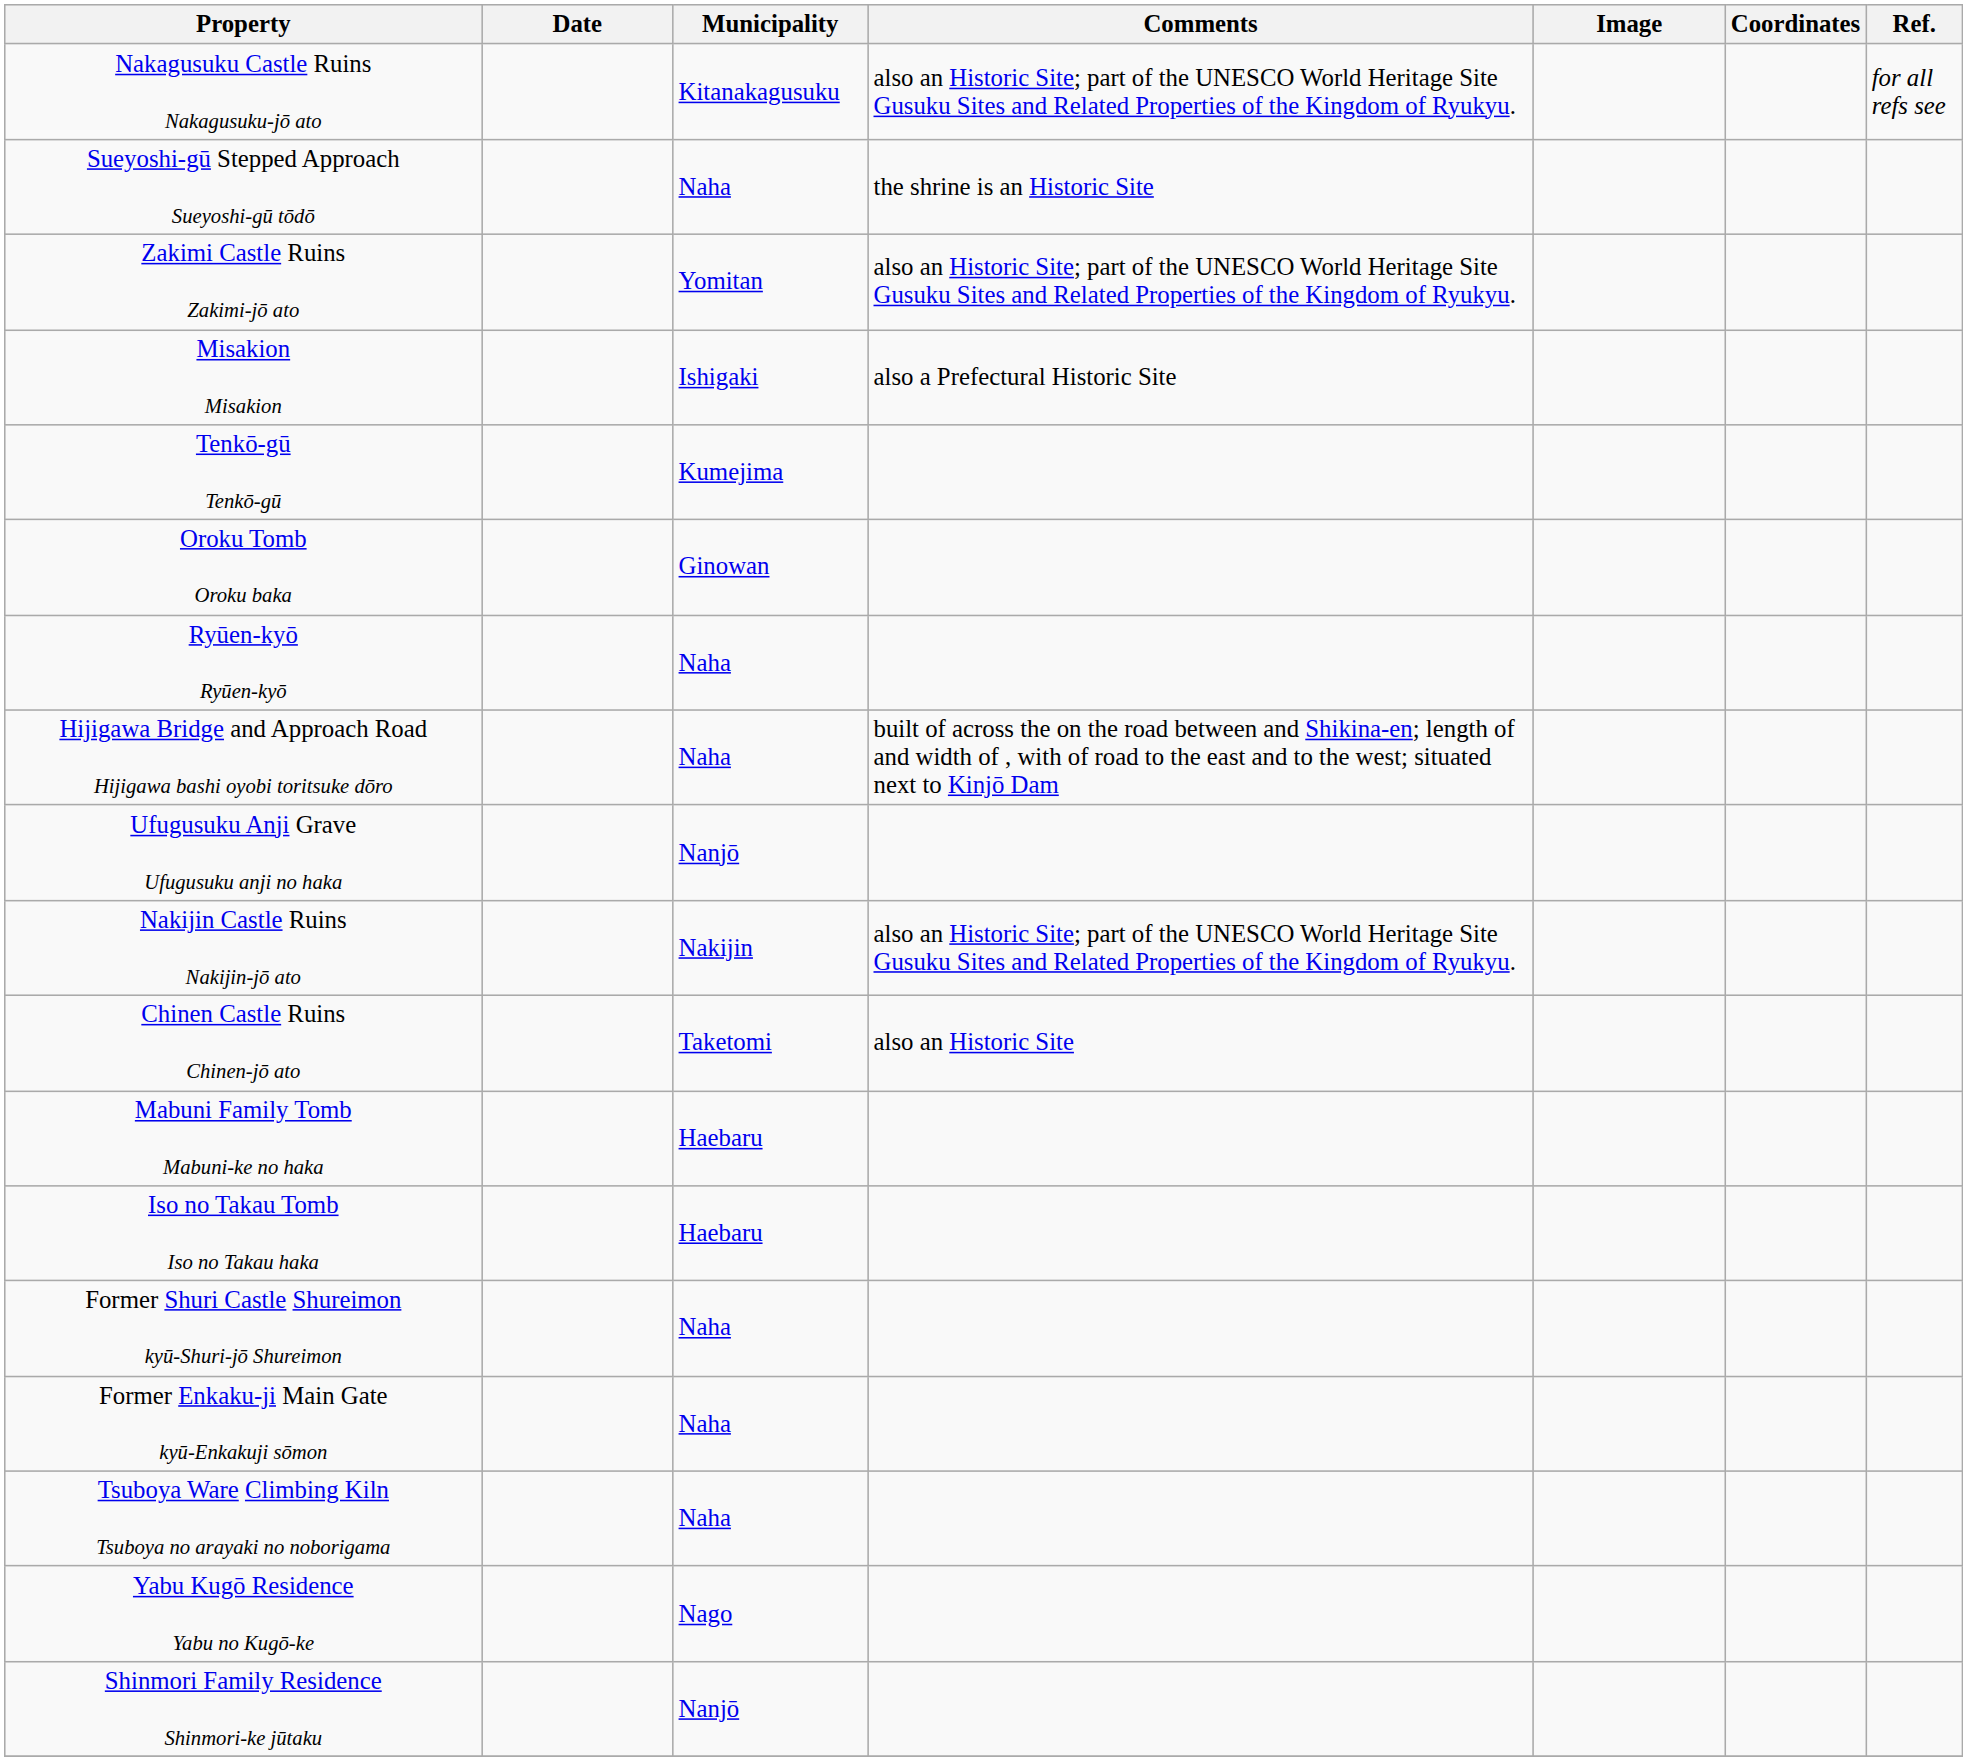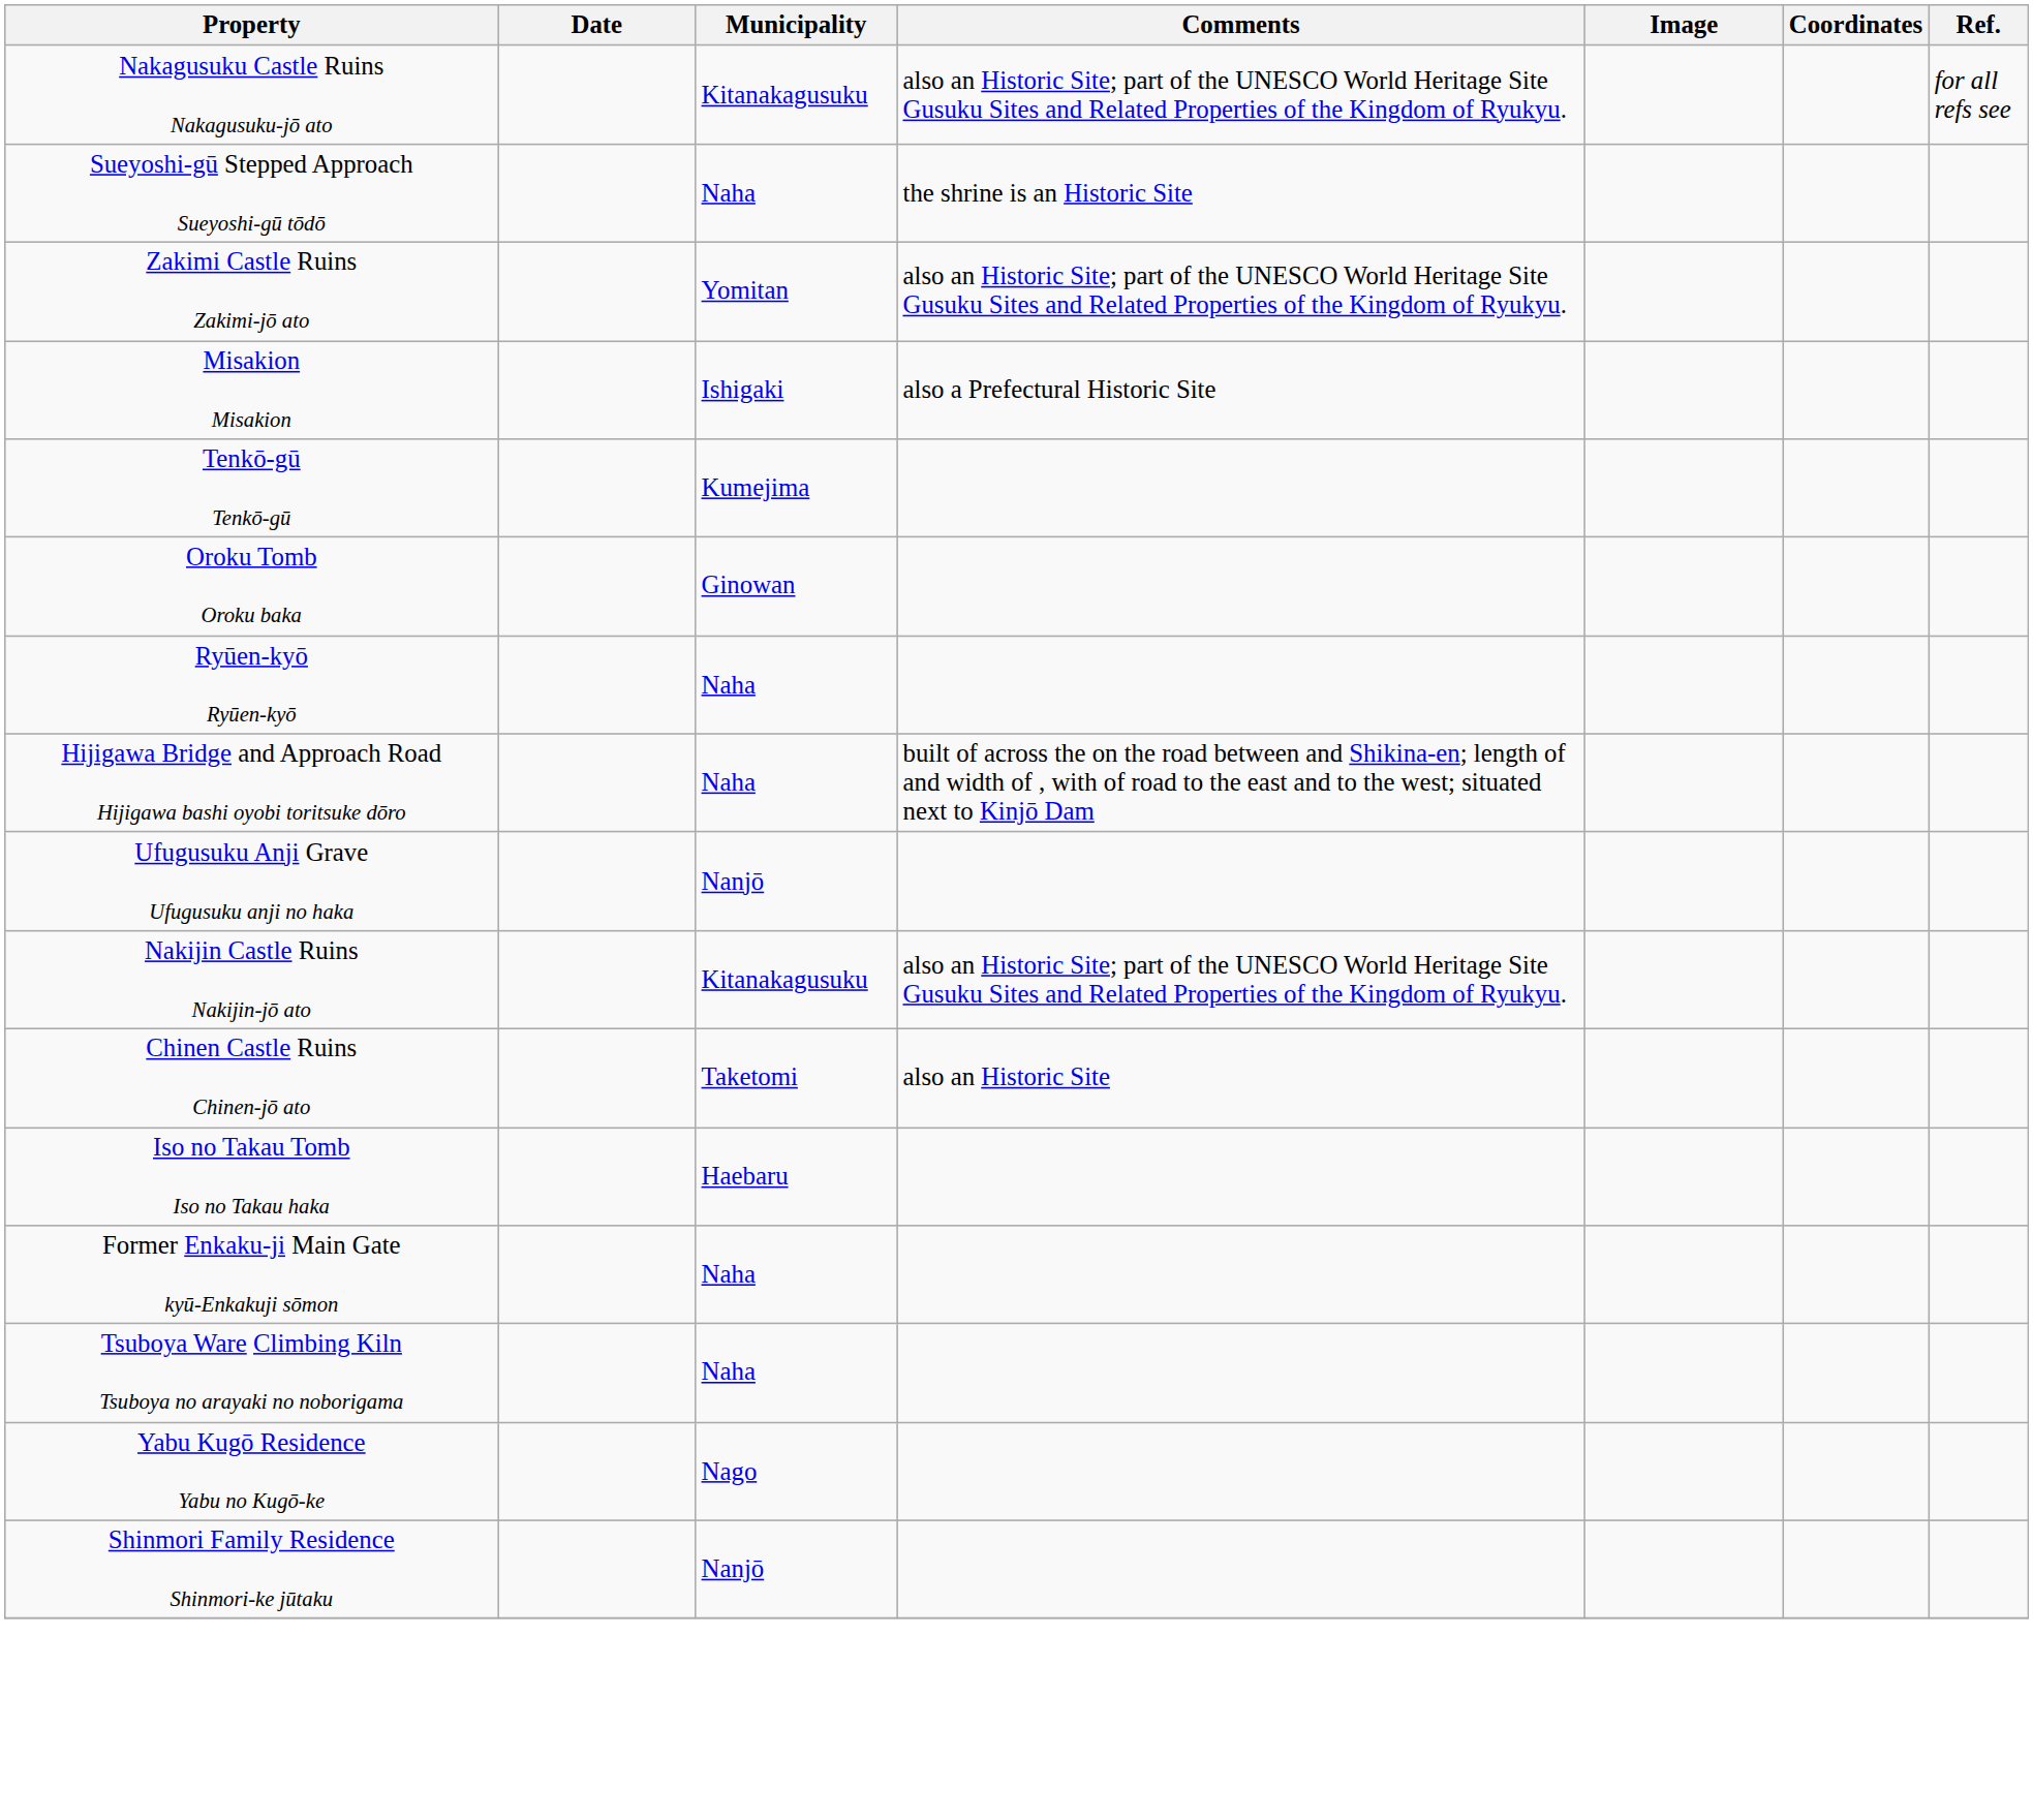 <table class="wikitable sortable"  style="width:100%;">
 <tr>
 <th width="25%" align="left">Property</th>
 <th width="10%" align="left" data-sort-type="number">Date</th>
 <th width="10%" align="left">Municipality</th>
 <th width="35%" align="left" class="unsortable">Comments</th>
 <th width="10%" align="left" class="unsortable">Image</th>
 <th width="5%" align="left" class="unsortable">Coordinates</th>
 <th width="5%" align="left" class="unsortable">Ref.</th>
 </tr>
 <tr>
 <td align="center"><a href='#'>Nakagusuku Castle</a> Ruins<br><br><small><em>Nakagusuku-jō ato</em></small></td>
 <td></td>
 <td><a href='#'>Kitanakagusuku</a></td>
 <td>also an <a href='#'>Historic Site</a>; part of the UNESCO World Heritage Site <a href='#'>Gusuku Sites and Related Properties of the Kingdom of Ryukyu</a>.</td>
 <td></td>
 <td></td>
 <td><em>for all refs see</em> </td>
 </tr>
 <tr>
 <td align="center"><a href='#'>Sueyoshi-gū</a> Stepped Approach<br><br><small><em>Sueyoshi-gū tōdō</em></small></td>
 <td></td>
 <td><a href='#'>Naha</a></td>
 <td>the shrine is an <a href='#'>Historic Site</a></td>
 <td></td>
 <td></td>
 <td></td>
 </tr>
 <tr>
 <td align="center"><a href='#'>Zakimi Castle</a> Ruins<br><br><small><em>Zakimi-jō ato</em></small></td>
 <td></td>
 <td><a href='#'>Yomitan</a></td>
 <td>also an <a href='#'>Historic Site</a>; part of the UNESCO World Heritage Site <a href='#'>Gusuku Sites and Related Properties of the Kingdom of Ryukyu</a>.</td>
 <td></td>
 <td></td>
 <td></td>
 </tr>
 <tr>
 <td align="center"><a href='#'>Misakion</a><br><br><small><em>Misakion</em></small></td>
 <td></td>
 <td><a href='#'>Ishigaki</a></td>
 <td>also a Prefectural Historic Site</td>
 <td></td>
 <td></td>
 <td></td>
 </tr>
 <tr>
 <td align="center"><a href='#'>Tenkō-gū</a><br><br><small><em>Tenkō-gū</em></small></td>
 <td></td>
 <td><a href='#'>Kumejima</a></td>
 <td></td>
 <td></td>
 <td></td>
 <td></td>
 </tr>
 <tr>
 <td align="center"><a href='#'>Oroku Tomb</a><br><br><small><em>Oroku baka</em></small></td>
 <td></td>
 <td><a href='#'>Ginowan</a></td>
 <td></td>
 <td></td>
 <td></td>
 <td></td>
 </tr>
 <tr>
 <td align="center"><a href='#'>Ryūen-kyō</a><br><br><small><em>Ryūen-kyō</em></small></td>
 <td></td>
 <td><a href='#'>Naha</a></td>
 <td></td>
 <td></td>
 <td></td>
 <td></td>
 </tr>
 <tr>
 <td align="center"><a href='#'>Hijigawa Bridge</a> and Approach Road<br><br><small><em>Hijigawa bashi oyobi toritsuke dōro</em></small></td>
 <td></td>
 <td><a href='#'>Naha</a></td>
 <td>built of  across the  on the road between  and <a href='#'>Shikina-en</a>; length of  and width of , with  of road to the east and  to the west; situated next to <a href='#'>Kinjō Dam</a></td>
 <td></td>
 <td></td>
 <td></td>
 </tr>
 <tr>
 <td align="center"><a href='#'>Ufugusuku Anji</a> Grave<br><br><small><em>Ufugusuku anji no haka</em></small></td>
 <td></td>
 <td><a href='#'>Nanjō</a></td>
 <td></td>
 <td></td>
 <td></td>
 <td></td>
 </tr>
 <tr>
 <td align="center"><a href='#'>Nakijin Castle</a> Ruins<br><br><small><em>Nakijin-jō ato</em></small></td>
 <td></td>
-<td><a href='#'>Nakijin</a></td>
+<td><a href='#'>Kitanakagusuku</a></td>
 <td>also an <a href='#'>Historic Site</a>; part of the UNESCO World Heritage Site <a href='#'>Gusuku Sites and Related Properties of the Kingdom of Ryukyu</a>.</td>
 <td></td>
 <td></td>
 <td></td>
 </tr>
 <tr>
 <td align="center"><a href='#'>Chinen Castle</a> Ruins<br><br><small><em>Chinen-jō ato</em></small></td>
 <td></td>
 <td><a href='#'>Taketomi</a></td>
 <td>also an <a href='#'>Historic Site</a></td>
 <td></td>
 <td></td>
 <td></td>
 </tr>
 <tr>
-<td align="center"><a href='#'>Mabuni Family Tomb</a><br><br><small><em>Mabuni-ke no haka</em></small></td>
-<td></td>
-<td><a href='#'>Haebaru</a></td>
-<td></td>
-<td></td>
-<td></td>
-<td></td>
-</tr>
-<tr>
 <td align="center"><a href='#'>Iso no Takau Tomb</a><br><br><small><em>Iso no Takau haka</em></small></td>
 <td></td>
 <td><a href='#'>Haebaru</a></td>
-<td></td>
-<td></td>
-<td></td>
-<td></td>
-</tr>
-<tr>
-<td align="center">Former <a href='#'>Shuri Castle</a> <a href='#'>Shureimon</a><br><br><small><em>kyū-Shuri-jō Shureimon</em></small></td>
-<td></td>
-<td><a href='#'>Naha</a></td>
 <td></td>
 <td></td>
 <td></td>
 <td></td>
 </tr>
 <tr>
 <td align="center">Former <a href='#'>Enkaku-ji</a> Main Gate<br><br><small><em>kyū-Enkakuji sōmon</em></small></td>
 <td></td>
 <td><a href='#'>Naha</a></td>
 <td></td>
 <td></td>
 <td></td>
 <td></td>
 </tr>
 <tr>
 <td align="center"><a href='#'>Tsuboya Ware</a> <a href='#'>Climbing Kiln</a><br><br><small><em>Tsuboya no arayaki no noborigama</em></small></td>
 <td></td>
 <td><a href='#'>Naha</a></td>
 <td></td>
 <td></td>
 <td></td>
 <td></td>
 </tr>
 <tr>
 <td align="center"><a href='#'>Yabu Kugō Residence</a><br><br><small><em>Yabu no Kugō-ke</em></small></td>
 <td></td>
 <td><a href='#'>Nago</a></td>
 <td></td>
 <td></td>
 <td></td>
 <td></td>
 </tr>
 <tr>
 <td align="center"><a href='#'>Shinmori Family Residence</a><br><br><small><em>Shinmori-ke jūtaku</em></small></td>
 <td></td>
 <td><a href='#'>Nanjō</a></td>
 <td></td>
 <td></td>
 <td></td>
 <td></td>
 </tr>
 <tr>
 </tr>
 </table>
